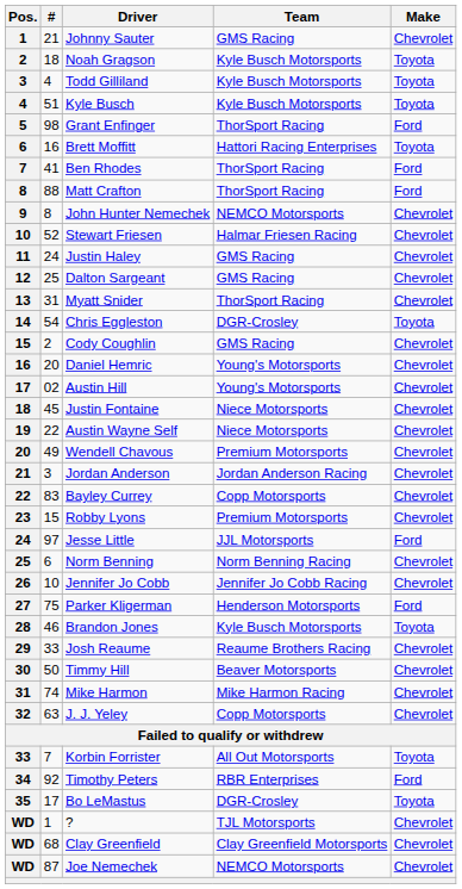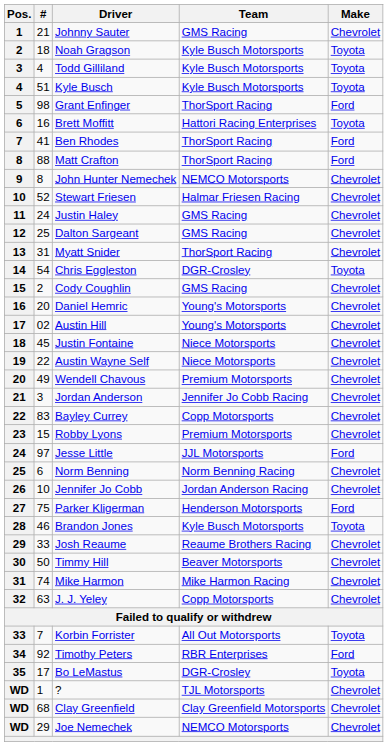 <table class="wikitable" style="font-size:95%">
 <tr>
 <th>Pos.</th>
 <th>#</th>
 <th>Driver</th>
 <th>Team</th>
 <th>Make</th>
 </tr>
 <tr>
 <th>1</th>
 <td>21</td>
 <td><a href='#'>Johnny Sauter</a></td>
 <td><a href='#'>GMS Racing</a></td>
 <td><a href='#'>Chevrolet</a></td>
 </tr>
 <tr>
 <th>2</th>
 <td>18</td>
 <td><a href='#'>Noah Gragson</a></td>
 <td><a href='#'>Kyle Busch Motorsports</a></td>
 <td><a href='#'>Toyota</a></td>
 </tr>
 <tr>
 <th>3</th>
 <td>4</td>
 <td><a href='#'>Todd Gilliland</a></td>
 <td><a href='#'>Kyle Busch Motorsports</a></td>
 <td><a href='#'>Toyota</a></td>
 </tr>
 <tr>
 <th>4</th>
 <td>51</td>
 <td><a href='#'>Kyle Busch</a></td>
 <td><a href='#'>Kyle Busch Motorsports</a></td>
 <td><a href='#'>Toyota</a></td>
 </tr>
 <tr>
 <th>5</th>
 <td>98</td>
 <td><a href='#'>Grant Enfinger</a></td>
 <td><a href='#'>ThorSport Racing</a></td>
 <td><a href='#'>Ford</a></td>
 </tr>
 <tr>
 <th>6</th>
 <td>16</td>
 <td><a href='#'>Brett Moffitt</a></td>
 <td><a href='#'>Hattori Racing Enterprises</a></td>
 <td><a href='#'>Toyota</a></td>
 </tr>
 <tr>
 <th>7</th>
 <td>41</td>
 <td><a href='#'>Ben Rhodes</a></td>
 <td><a href='#'>ThorSport Racing</a></td>
 <td><a href='#'>Ford</a></td>
 </tr>
 <tr>
 <th>8</th>
 <td>88</td>
 <td><a href='#'>Matt Crafton</a></td>
 <td><a href='#'>ThorSport Racing</a></td>
 <td><a href='#'>Ford</a></td>
 </tr>
 <tr>
 <th>9</th>
 <td>8</td>
 <td><a href='#'>John Hunter Nemechek</a></td>
 <td><a href='#'>NEMCO Motorsports</a></td>
 <td><a href='#'>Chevrolet</a></td>
 </tr>
 <tr>
 <th>10</th>
 <td>52</td>
 <td><a href='#'>Stewart Friesen</a></td>
 <td><a href='#'>Halmar Friesen Racing</a></td>
 <td><a href='#'>Chevrolet</a></td>
 </tr>
 <tr>
 <th>11</th>
 <td>24</td>
 <td><a href='#'>Justin Haley</a></td>
 <td><a href='#'>GMS Racing</a></td>
 <td><a href='#'>Chevrolet</a></td>
 </tr>
 <tr>
 <th>12</th>
 <td>25</td>
 <td><a href='#'>Dalton Sargeant</a></td>
 <td><a href='#'>GMS Racing</a></td>
 <td><a href='#'>Chevrolet</a></td>
 </tr>
 <tr>
 <th>13</th>
 <td>31</td>
 <td><a href='#'>Myatt Snider</a></td>
 <td><a href='#'>ThorSport Racing</a></td>
 <td><a href='#'>Chevrolet</a></td>
 </tr>
 <tr>
 <th>14</th>
 <td>54</td>
 <td><a href='#'>Chris Eggleston</a></td>
 <td><a href='#'>DGR-Crosley</a></td>
 <td><a href='#'>Toyota</a></td>
 </tr>
 <tr>
 <th>15</th>
 <td>2</td>
 <td><a href='#'>Cody Coughlin</a></td>
 <td><a href='#'>GMS Racing</a></td>
 <td><a href='#'>Chevrolet</a></td>
 </tr>
 <tr>
 <th>16</th>
 <td>20</td>
 <td><a href='#'>Daniel Hemric</a></td>
 <td><a href='#'>Young's Motorsports</a></td>
 <td><a href='#'>Chevrolet</a></td>
 </tr>
 <tr>
 <th>17</th>
 <td>02</td>
 <td><a href='#'>Austin Hill</a></td>
 <td><a href='#'>Young's Motorsports</a></td>
 <td><a href='#'>Chevrolet</a></td>
 </tr>
 <tr>
 <th>18</th>
 <td>45</td>
 <td><a href='#'>Justin Fontaine</a></td>
 <td><a href='#'>Niece Motorsports</a></td>
 <td><a href='#'>Chevrolet</a></td>
 </tr>
 <tr>
 <th>19</th>
 <td>22</td>
 <td><a href='#'>Austin Wayne Self</a></td>
 <td><a href='#'>Niece Motorsports</a></td>
 <td><a href='#'>Chevrolet</a></td>
 </tr>
 <tr>
 <th>20</th>
 <td>49</td>
 <td><a href='#'>Wendell Chavous</a></td>
 <td><a href='#'>Premium Motorsports</a></td>
 <td><a href='#'>Chevrolet</a></td>
 </tr>
 <tr>
 <th>21</th>
 <td>3</td>
 <td><a href='#'>Jordan Anderson</a></td>
-<td><a href='#'>Jordan Anderson Racing</a></td>
+<td><a href='#'>Jennifer Jo Cobb Racing</a></td>
 <td><a href='#'>Chevrolet</a></td>
 </tr>
 <tr>
 <th>22</th>
 <td>83</td>
 <td><a href='#'>Bayley Currey</a></td>
 <td><a href='#'>Copp Motorsports</a></td>
 <td><a href='#'>Chevrolet</a></td>
 </tr>
 <tr>
 <th>23</th>
 <td>15</td>
 <td><a href='#'>Robby Lyons</a></td>
 <td><a href='#'>Premium Motorsports</a></td>
 <td><a href='#'>Chevrolet</a></td>
 </tr>
 <tr>
 <th>24</th>
 <td>97</td>
 <td><a href='#'>Jesse Little</a></td>
 <td><a href='#'>JJL Motorsports</a></td>
 <td><a href='#'>Ford</a></td>
 </tr>
 <tr>
 <th>25</th>
 <td>6</td>
 <td><a href='#'>Norm Benning</a></td>
 <td><a href='#'>Norm Benning Racing</a></td>
 <td><a href='#'>Chevrolet</a></td>
 </tr>
 <tr>
 <th>26</th>
 <td>10</td>
 <td><a href='#'>Jennifer Jo Cobb</a></td>
-<td><a href='#'>Jennifer Jo Cobb Racing</a></td>
+<td><a href='#'>Jordan Anderson Racing</a></td>
 <td><a href='#'>Chevrolet</a></td>
 </tr>
 <tr>
 <th>27</th>
 <td>75</td>
 <td><a href='#'>Parker Kligerman</a></td>
 <td><a href='#'>Henderson Motorsports</a></td>
 <td><a href='#'>Ford</a></td>
 </tr>
 <tr>
 <th>28</th>
 <td>46</td>
 <td><a href='#'>Brandon Jones</a></td>
 <td><a href='#'>Kyle Busch Motorsports</a></td>
 <td><a href='#'>Toyota</a></td>
 </tr>
 <tr>
 <th>29</th>
 <td>33</td>
 <td><a href='#'>Josh Reaume</a></td>
 <td><a href='#'>Reaume Brothers Racing</a></td>
 <td><a href='#'>Chevrolet</a></td>
 </tr>
 <tr>
 <th>30</th>
 <td>50</td>
 <td><a href='#'>Timmy Hill</a></td>
 <td><a href='#'>Beaver Motorsports</a></td>
 <td><a href='#'>Chevrolet</a></td>
 </tr>
 <tr>
 <th>31</th>
 <td>74</td>
 <td><a href='#'>Mike Harmon</a></td>
 <td><a href='#'>Mike Harmon Racing</a></td>
 <td><a href='#'>Chevrolet</a></td>
 </tr>
 <tr>
 <th>32</th>
 <td>63</td>
 <td><a href='#'>J. J. Yeley</a></td>
 <td><a href='#'>Copp Motorsports</a></td>
 <td><a href='#'>Chevrolet</a></td>
 </tr>
 <tr>
 <th colspan="5">Failed to qualify or withdrew</th>
 </tr>
 <tr>
 <th>33</th>
 <td>7</td>
 <td><a href='#'>Korbin Forrister</a></td>
 <td><a href='#'>All Out Motorsports</a></td>
 <td><a href='#'>Toyota</a></td>
 </tr>
 <tr>
 <th>34</th>
 <td>92</td>
 <td><a href='#'>Timothy Peters</a></td>
 <td><a href='#'>RBR Enterprises</a></td>
 <td><a href='#'>Ford</a></td>
 </tr>
 <tr>
 <th>35</th>
 <td>17</td>
 <td><a href='#'>Bo LeMastus</a></td>
 <td><a href='#'>DGR-Crosley</a></td>
 <td><a href='#'>Toyota</a></td>
 </tr>
 <tr>
 <th>WD</th>
 <td>1</td>
 <td>?</td>
 <td><a href='#'>TJL Motorsports</a></td>
 <td><a href='#'>Chevrolet</a></td>
 </tr>
 <tr>
 <th>WD</th>
 <td>68</td>
 <td><a href='#'>Clay Greenfield</a></td>
 <td><a href='#'>Clay Greenfield Motorsports</a></td>
 <td><a href='#'>Chevrolet</a></td>
 </tr>
 <tr>
 <th>WD</th>
-<td>87</td>
+<td>29</td>
 <td><a href='#'>Joe Nemechek</a></td>
 <td><a href='#'>NEMCO Motorsports</a></td>
 <td><a href='#'>Chevrolet</a></td>
 </tr>
 <tr>
 <th colspan="5"></th>
 </tr>
 </table>
